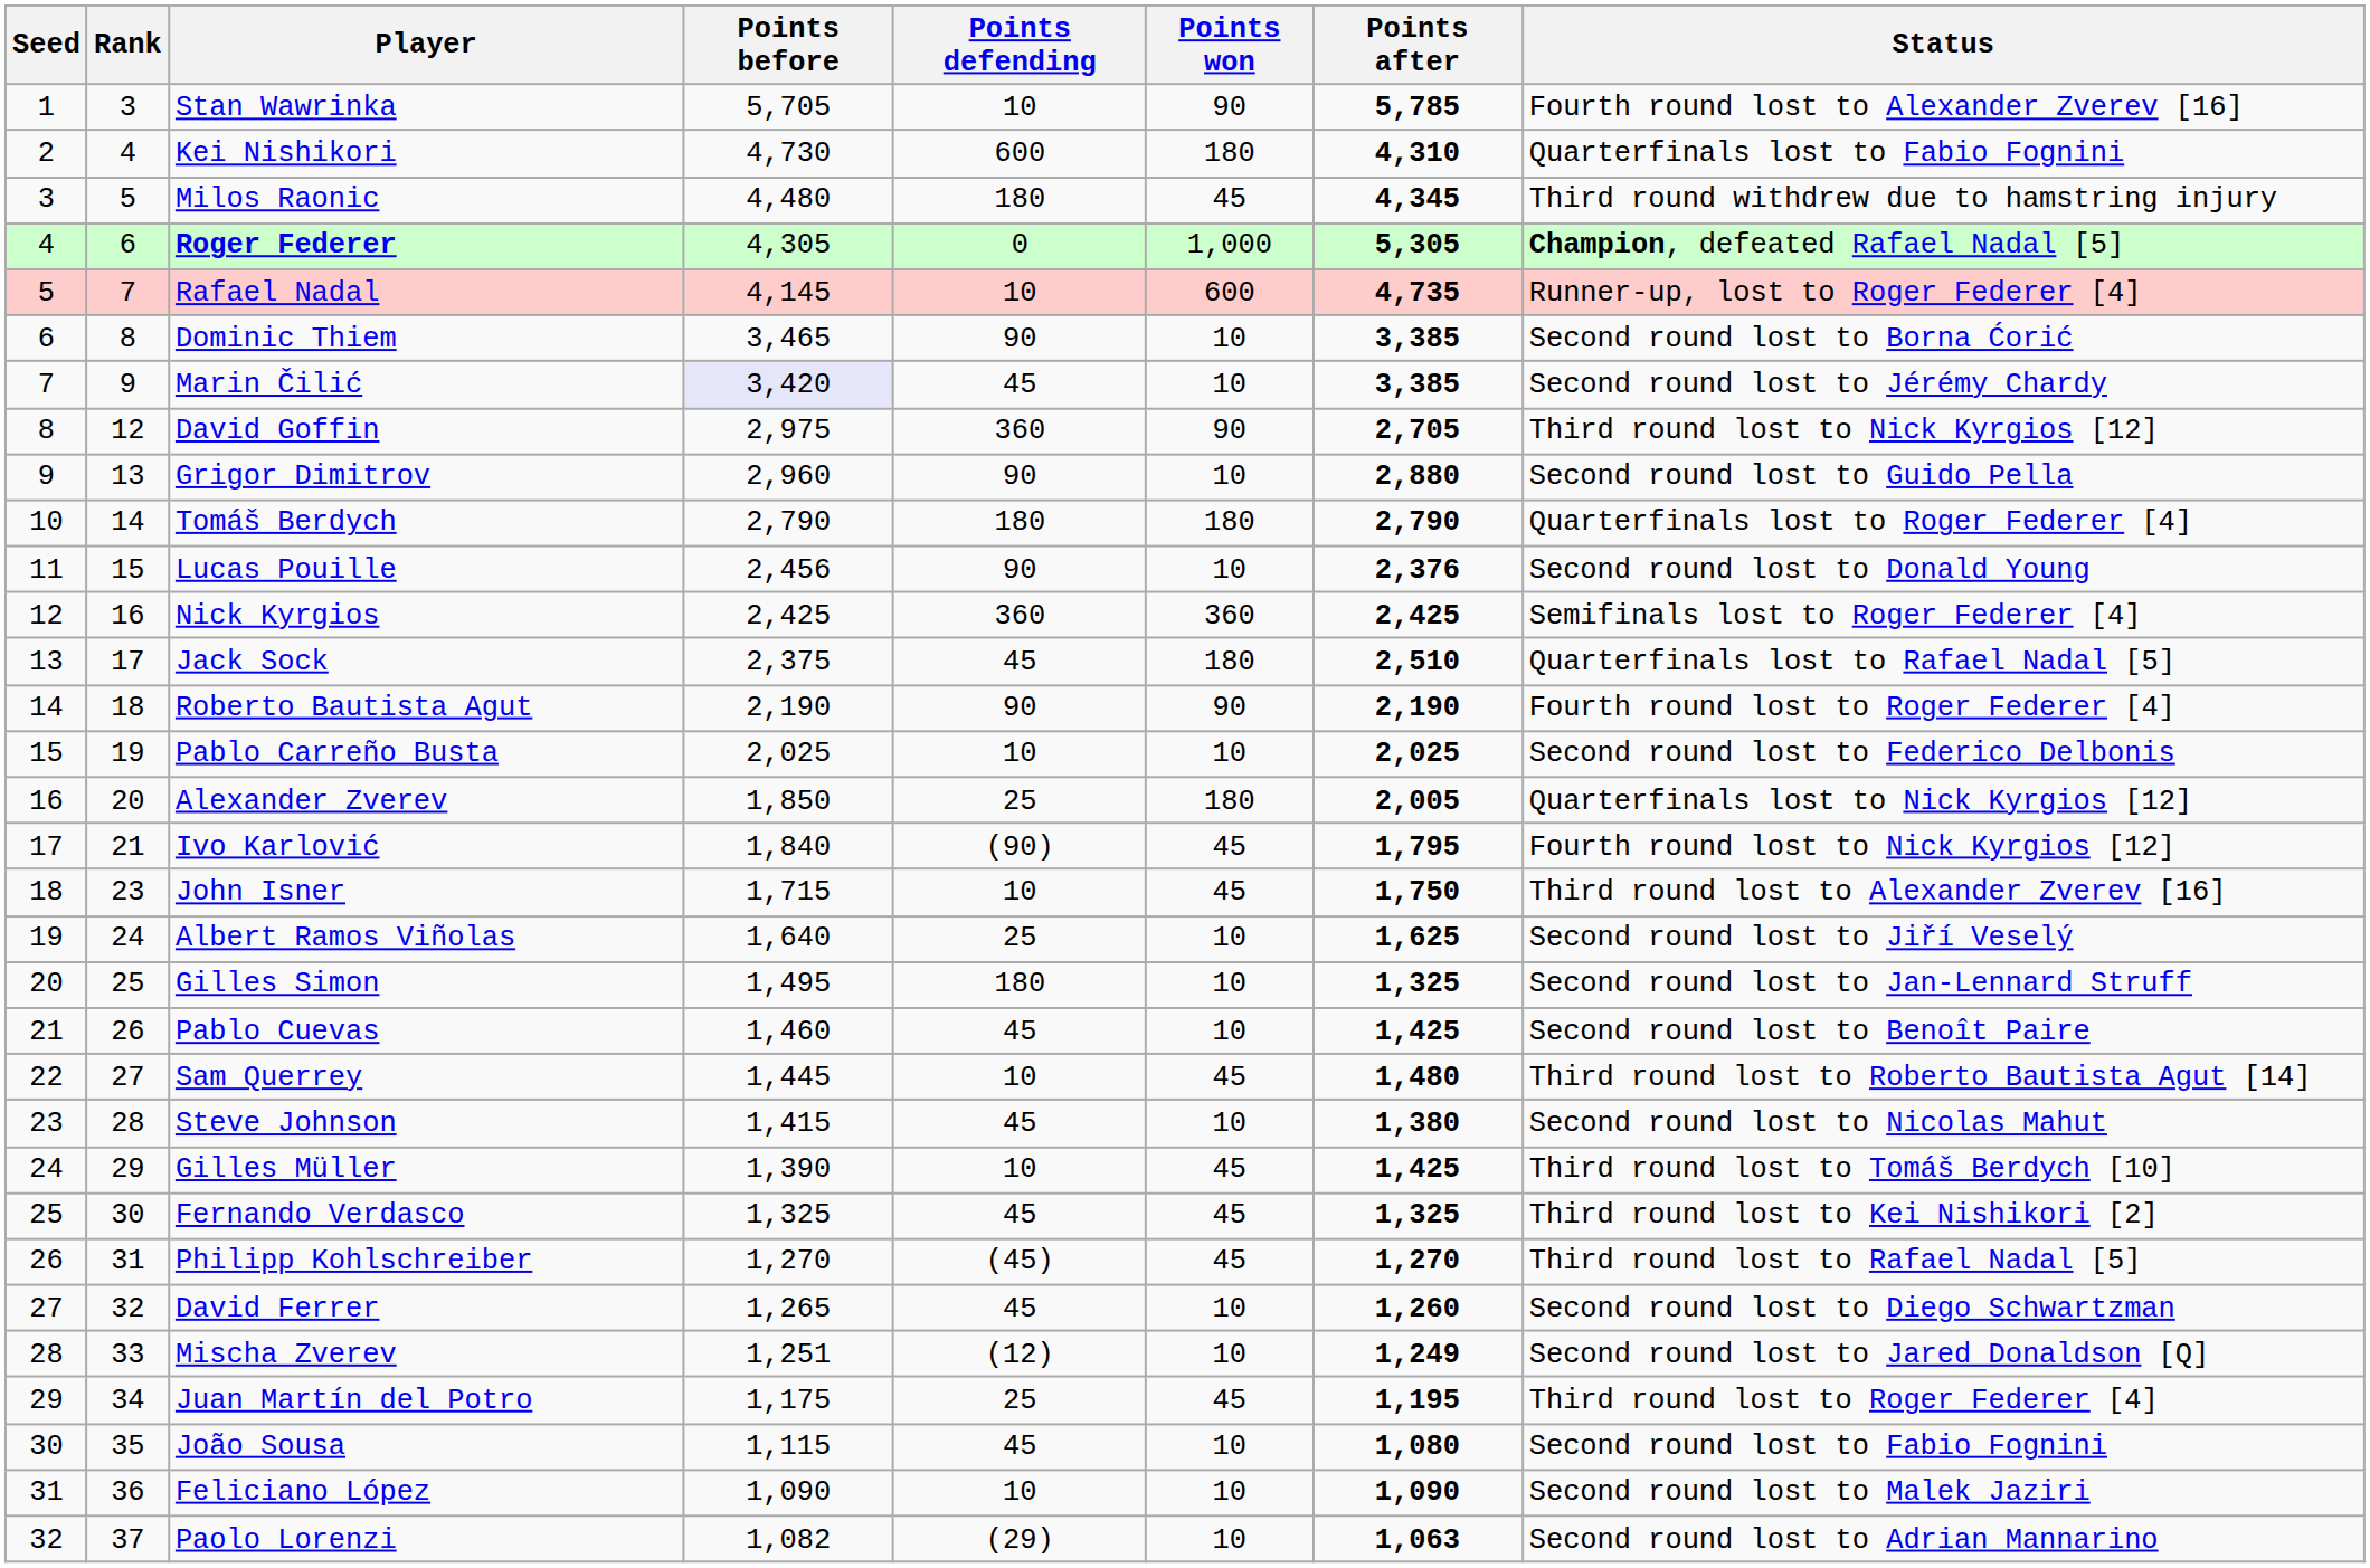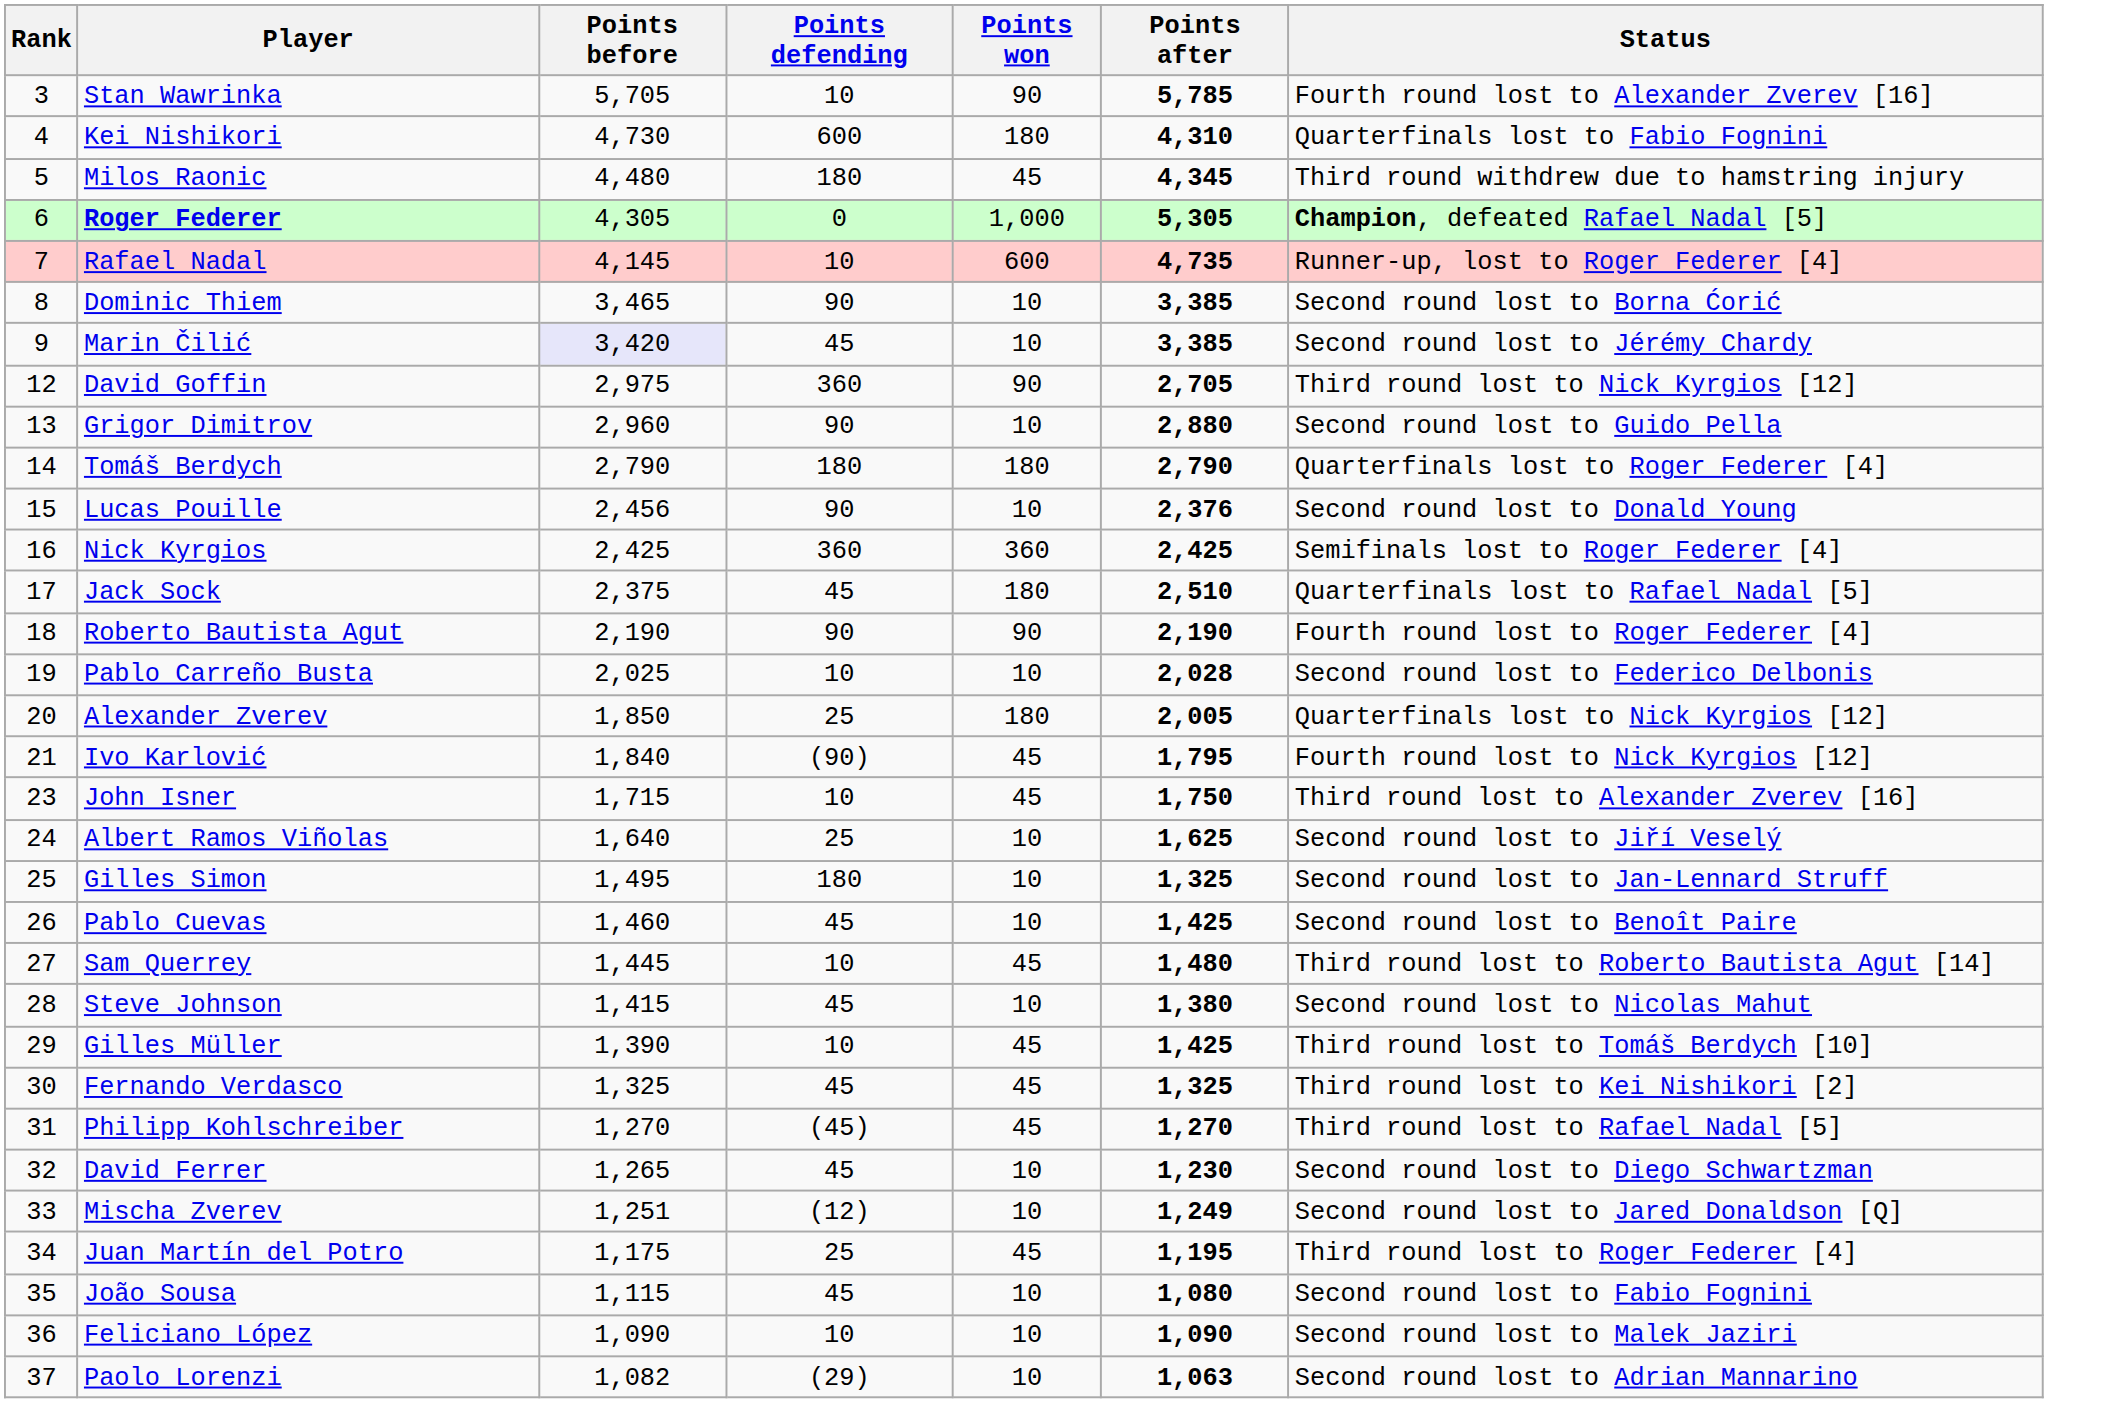 <table class="wikitable sortable">
 <tr>
-<th style="width:30px;">Seed</th>
 <th style="width:30px;">Rank</th>
 <th style="width:230px;">Player</th>
 <th style="width:90px;">Points before</th>
 <th style="width:110px;"><a href='#'>Points defending</a></th>
 <th style="width:70px;"><a href='#'>Points won</a></th>
 <th style="width:90px;">Points after</th>
 <th style="width:380px;">Status</th>
 </tr>
 <tr>
-<td style="text-align:center;">1</td>
 <td style="text-align:center;">3</td>
 <td> <a href='#'>Stan Wawrinka</a></td>
 <td style="text-align:center;">5,705</td>
 <td style="text-align:center;">10</td>
 <td style="text-align:center;">90</td>
 <td style="text-align:center;"><strong>5,785</strong></td>
 <td>Fourth round lost to  <a href='#'>Alexander Zverev</a> [16]</td>
 </tr>
 <tr>
-<td style="text-align:center;">2</td>
 <td style="text-align:center;">4</td>
 <td> <a href='#'>Kei Nishikori</a></td>
 <td style="text-align:center;">4,730</td>
 <td style="text-align:center;">600</td>
 <td style="text-align:center;">180</td>
 <td style="text-align:center;"><strong>4,310</strong></td>
 <td>Quarterfinals lost to  <a href='#'>Fabio Fognini</a></td>
 </tr>
 <tr>
-<td style="text-align:center;">3</td>
 <td style="text-align:center;">5</td>
 <td> <a href='#'>Milos Raonic</a></td>
 <td style="text-align:center;">4,480</td>
 <td style="text-align:center;">180</td>
 <td style="text-align:center;">45</td>
 <td style="text-align:center;"><strong>4,345</strong></td>
 <td>Third round withdrew due to hamstring injury</td>
 </tr>
 <tr style="background:#cfc;">
-<td style="text-align:center;">4</td>
 <td style="text-align:center;">6</td>
 <td> <strong><a href='#'>Roger Federer</a></strong></td>
 <td style="text-align:center;">4,305</td>
 <td style="text-align:center;">0</td>
 <td style="text-align:center;">1,000</td>
 <td style="text-align:center;"><strong>5,305</strong></td>
 <td><strong>Champion</strong>, defeated  <a href='#'>Rafael Nadal</a> [5]</td>
 </tr>
 <tr style="background:#fcc;">
-<td style="text-align:center;">5</td>
 <td style="text-align:center;">7</td>
 <td> <a href='#'>Rafael Nadal</a></td>
 <td style="text-align:center;">4,145</td>
 <td style="text-align:center;">10</td>
 <td style="text-align:center;">600</td>
 <td style="text-align:center;"><strong>4,735</strong></td>
 <td>Runner-up, lost to  <a href='#'>Roger Federer</a> [4]</td>
 </tr>
 <tr>
-<td style="text-align:center;">6</td>
 <td style="text-align:center;">8</td>
 <td> <a href='#'>Dominic Thiem</a></td>
 <td style="text-align:center;">3,465</td>
 <td style="text-align:center;">90</td>
 <td style="text-align:center;">10</td>
 <td style="text-align:center;"><strong>3,385</strong></td>
 <td>Second round lost to  <a href='#'>Borna Ćorić</a></td>
 </tr>
 <tr>
-<td style="text-align:center;">7</td>
 <td style="text-align:center;">9</td>
 <td> <a href='#'>Marin Čilić</a></td>
 <td style="background: lavender; text-align:center;">3,420</td>
 <td style="text-align:center;">45</td>
 <td style="text-align:center;">10</td>
 <td style="text-align:center;"><strong>3,385</strong></td>
 <td>Second round lost to  <a href='#'>Jérémy Chardy</a></td>
 </tr>
 <tr>
-<td style="text-align:center;">8</td>
 <td style="text-align:center;">12</td>
 <td> <a href='#'>David Goffin</a></td>
 <td style="text-align:center;">2,975</td>
 <td style="text-align:center;">360</td>
 <td style="text-align:center;">90</td>
 <td style="text-align:center;"><strong>2,705</strong></td>
 <td>Third round lost to  <a href='#'>Nick Kyrgios</a> [12]</td>
 </tr>
 <tr>
-<td style="text-align:center;">9</td>
 <td style="text-align:center;">13</td>
 <td> <a href='#'>Grigor Dimitrov</a></td>
 <td style="text-align:center;">2,960</td>
 <td style="text-align:center;">90</td>
 <td style="text-align:center;">10</td>
 <td style="text-align:center;"><strong>2,880</strong></td>
 <td>Second round lost to  <a href='#'>Guido Pella</a></td>
 </tr>
 <tr>
-<td style="text-align:center;">10</td>
 <td style="text-align:center;">14</td>
 <td> <a href='#'>Tomáš Berdych</a></td>
 <td style="text-align:center;">2,790</td>
 <td style="text-align:center;">180</td>
 <td style="text-align:center;">180</td>
 <td style="text-align:center;"><strong>2,790</strong></td>
 <td>Quarterfinals lost to  <a href='#'>Roger Federer</a> [4]</td>
 </tr>
 <tr>
-<td style="text-align:center;">11</td>
 <td style="text-align:center;">15</td>
 <td> <a href='#'>Lucas Pouille</a></td>
 <td style="text-align:center;">2,456</td>
 <td style="text-align:center;">90</td>
 <td style="text-align:center;">10</td>
 <td style="text-align:center;"><strong>2,376</strong></td>
 <td>Second round lost to  <a href='#'>Donald Young</a></td>
 </tr>
 <tr>
-<td style="text-align:center;">12</td>
 <td style="text-align:center;">16</td>
 <td> <a href='#'>Nick Kyrgios</a></td>
 <td style="text-align:center;">2,425</td>
 <td style="text-align:center;">360</td>
 <td style="text-align:center;">360</td>
 <td style="text-align:center;"><strong>2,425</strong></td>
 <td>Semifinals lost to  <a href='#'>Roger Federer</a> [4]</td>
 </tr>
 <tr>
-<td style="text-align:center;">13</td>
 <td style="text-align:center;">17</td>
 <td> <a href='#'>Jack Sock</a></td>
 <td style="text-align:center;">2,375</td>
 <td style="text-align:center;">45</td>
 <td style="text-align:center;">180</td>
 <td style="text-align:center;"><strong>2,510</strong></td>
 <td>Quarterfinals lost to  <a href='#'>Rafael Nadal</a> [5]</td>
 </tr>
 <tr>
-<td style="text-align:center;">14</td>
 <td style="text-align:center;">18</td>
 <td> <a href='#'>Roberto Bautista Agut</a></td>
 <td style="text-align:center;">2,190</td>
 <td style="text-align:center;">90</td>
 <td style="text-align:center;">90</td>
 <td style="text-align:center;"><strong>2,190</strong></td>
 <td>Fourth round lost to  <a href='#'>Roger Federer</a> [4]</td>
 </tr>
 <tr>
-<td style="text-align:center;">15</td>
 <td style="text-align:center;">19</td>
 <td> <a href='#'>Pablo Carreño Busta</a></td>
 <td style="text-align:center;">2,025</td>
 <td style="text-align:center;">10</td>
 <td style="text-align:center;">10</td>
-<td style="text-align:center;"><strong>2,025</strong></td>
+<td style="text-align:center;"><strong>2,028</strong></td>
 <td>Second round lost to  <a href='#'>Federico Delbonis</a></td>
 </tr>
 <tr>
-<td style="text-align:center;">16</td>
 <td style="text-align:center;">20</td>
 <td> <a href='#'>Alexander Zverev</a></td>
 <td style="text-align:center;">1,850</td>
 <td style="text-align:center;">25</td>
 <td style="text-align:center;">180</td>
 <td style="text-align:center;"><strong>2,005</strong></td>
 <td>Quarterfinals lost to  <a href='#'>Nick Kyrgios</a> [12]</td>
 </tr>
 <tr>
-<td style="text-align:center;">17</td>
 <td style="text-align:center;">21</td>
 <td> <a href='#'>Ivo Karlović</a></td>
 <td style="text-align:center;">1,840</td>
 <td style="text-align:center;">(90)</td>
 <td style="text-align:center;">45</td>
 <td style="text-align:center;"><strong>1,795</strong></td>
 <td>Fourth round lost to  <a href='#'>Nick Kyrgios</a> [12]</td>
 </tr>
 <tr>
-<td style="text-align:center;">18</td>
 <td style="text-align:center;">23</td>
 <td> <a href='#'>John Isner</a></td>
 <td style="text-align:center;">1,715</td>
 <td style="text-align:center;">10</td>
 <td style="text-align:center;">45</td>
 <td style="text-align:center;"><strong>1,750</strong></td>
 <td>Third round lost to  <a href='#'>Alexander Zverev</a> [16]</td>
 </tr>
 <tr>
-<td style="text-align:center;">19</td>
 <td style="text-align:center;">24</td>
 <td> <a href='#'>Albert Ramos Viñolas</a></td>
 <td style="text-align:center;">1,640</td>
 <td style="text-align:center;">25</td>
 <td style="text-align:center;">10</td>
 <td style="text-align:center;"><strong>1,625</strong></td>
 <td>Second round lost to  <a href='#'>Jiří Veselý</a></td>
 </tr>
 <tr>
-<td style="text-align:center;">20</td>
 <td style="text-align:center;">25</td>
 <td> <a href='#'>Gilles Simon</a></td>
 <td style="text-align:center;">1,495</td>
 <td style="text-align:center;">180</td>
 <td style="text-align:center;">10</td>
 <td style="text-align:center;"><strong>1,325</strong></td>
 <td>Second round lost to  <a href='#'>Jan-Lennard Struff</a></td>
 </tr>
 <tr>
-<td style="text-align:center;">21</td>
 <td style="text-align:center;">26</td>
 <td> <a href='#'>Pablo Cuevas</a></td>
 <td style="text-align:center;">1,460</td>
 <td style="text-align:center;">45</td>
 <td style="text-align:center;">10</td>
 <td style="text-align:center;"><strong>1,425</strong></td>
 <td>Second round lost to  <a href='#'>Benoît Paire</a></td>
 </tr>
 <tr>
-<td style="text-align:center;">22</td>
 <td style="text-align:center;">27</td>
 <td> <a href='#'>Sam Querrey</a></td>
 <td style="text-align:center;">1,445</td>
 <td style="text-align:center;">10</td>
 <td style="text-align:center;">45</td>
 <td style="text-align:center;"><strong>1,480</strong></td>
 <td>Third round lost to  <a href='#'>Roberto Bautista Agut</a> [14]</td>
 </tr>
 <tr>
-<td style="text-align:center;">23</td>
 <td style="text-align:center;">28</td>
 <td> <a href='#'>Steve Johnson</a></td>
 <td style="text-align:center;">1,415</td>
 <td style="text-align:center;">45</td>
 <td style="text-align:center;">10</td>
 <td style="text-align:center;"><strong>1,380</strong></td>
 <td>Second round lost to  <a href='#'>Nicolas Mahut</a></td>
 </tr>
 <tr>
-<td style="text-align:center;">24</td>
 <td style="text-align:center;">29</td>
 <td> <a href='#'>Gilles Müller</a></td>
 <td style="text-align:center;">1,390</td>
 <td style="text-align:center;">10</td>
 <td style="text-align:center;">45</td>
 <td style="text-align:center;"><strong>1,425</strong></td>
 <td>Third round lost to  <a href='#'>Tomáš Berdych</a> [10]</td>
 </tr>
 <tr>
-<td style="text-align:center;">25</td>
 <td style="text-align:center;">30</td>
 <td> <a href='#'>Fernando Verdasco</a></td>
 <td style="text-align:center;">1,325</td>
 <td style="text-align:center;">45</td>
 <td style="text-align:center;">45</td>
 <td style="text-align:center;"><strong>1,325</strong></td>
 <td>Third round lost to  <a href='#'>Kei Nishikori</a> [2]</td>
 </tr>
 <tr>
-<td style="text-align:center;">26</td>
 <td style="text-align:center;">31</td>
 <td> <a href='#'>Philipp Kohlschreiber</a></td>
 <td style="text-align:center;">1,270</td>
 <td style="text-align:center;">(45)</td>
 <td style="text-align:center;">45</td>
 <td style="text-align:center;"><strong>1,270</strong></td>
 <td>Third round lost to  <a href='#'>Rafael Nadal</a> [5]</td>
 </tr>
 <tr>
-<td style="text-align:center;">27</td>
 <td style="text-align:center;">32</td>
 <td> <a href='#'>David Ferrer</a></td>
 <td style="text-align:center;">1,265</td>
 <td style="text-align:center;">45</td>
 <td style="text-align:center;">10</td>
-<td style="text-align:center;"><strong>1,260</strong></td>
+<td style="text-align:center;"><strong>1,230</strong></td>
 <td>Second round lost to  <a href='#'>Diego Schwartzman</a></td>
 </tr>
 <tr>
-<td style="text-align:center;">28</td>
 <td style="text-align:center;">33</td>
 <td> <a href='#'>Mischa Zverev</a></td>
 <td style="text-align:center;">1,251</td>
 <td style="text-align:center;">(12)</td>
 <td style="text-align:center;">10</td>
 <td style="text-align:center;"><strong>1,249</strong></td>
 <td>Second round lost to  <a href='#'>Jared Donaldson</a> [Q]</td>
 </tr>
 <tr>
-<td style="text-align:center;">29</td>
 <td style="text-align:center;">34</td>
 <td> <a href='#'>Juan Martín del Potro</a></td>
 <td style="text-align:center;">1,175</td>
 <td style="text-align:center;">25</td>
 <td style="text-align:center;">45</td>
 <td style="text-align:center;"><strong>1,195</strong></td>
 <td>Third round lost to  <a href='#'>Roger Federer</a> [4]</td>
 </tr>
 <tr>
-<td style="text-align:center;">30</td>
 <td style="text-align:center;">35</td>
 <td> <a href='#'>João Sousa</a></td>
 <td style="text-align:center;">1,115</td>
 <td style="text-align:center;">45</td>
 <td style="text-align:center;">10</td>
 <td style="text-align:center;"><strong>1,080</strong></td>
 <td>Second round lost to  <a href='#'>Fabio Fognini</a></td>
 </tr>
 <tr>
-<td style="text-align:center;">31</td>
 <td style="text-align:center;">36</td>
 <td> <a href='#'>Feliciano López</a></td>
 <td style="text-align:center;">1,090</td>
 <td style="text-align:center;">10</td>
 <td style="text-align:center;">10</td>
 <td style="text-align:center;"><strong>1,090</strong></td>
 <td>Second round lost to  <a href='#'>Malek Jaziri</a></td>
 </tr>
 <tr>
-<td style="text-align:center;">32</td>
 <td style="text-align:center;">37</td>
 <td> <a href='#'>Paolo Lorenzi</a></td>
 <td style="text-align:center;">1,082</td>
 <td style="text-align:center;">(29)</td>
 <td style="text-align:center;">10</td>
 <td style="text-align:center;"><strong>1,063</strong></td>
 <td>Second round lost to  <a href='#'>Adrian Mannarino</a></td>
 </tr>
 </table>
